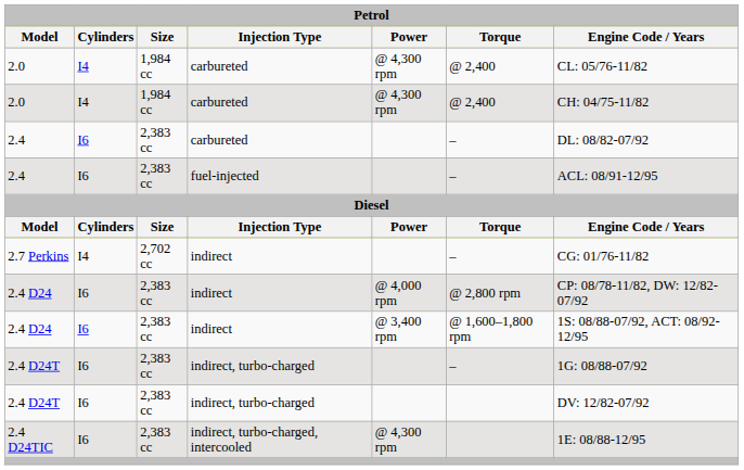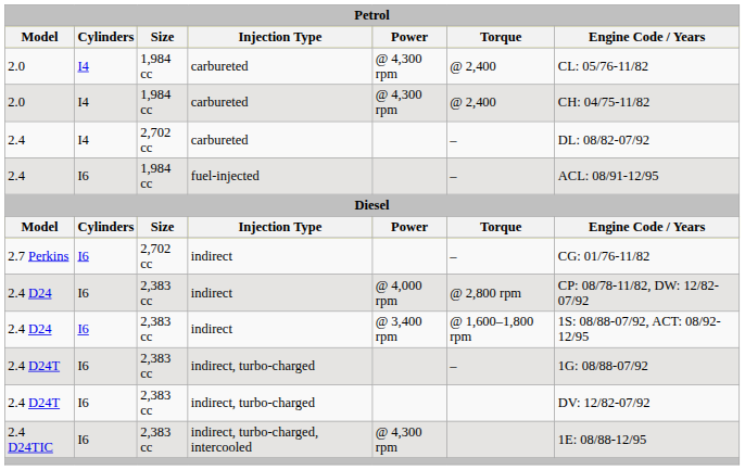 <table class="wikitable">
 <tr style="background:#cccccc;">
 <td colspan="8" align="center" style="background:#C0C0C0;"><strong>Petrol</strong></td>
 </tr>
 <tr style="background:#cccc00;">
 <th>Model</th>
 <th>Cylinders</th>
 <th>Size</th>
 <th>Injection Type</th>
 <th>Power</th>
 <th>Torque</th>
 <th>Engine Code / Years</th>
 </tr>
 <tr>
 <td>2.0</td>
 <td><a href='#'>I4</a></td>
 <td>1,984 cc</td>
 <td>carbureted</td>
 <td> @ 4,300 rpm</td>
 <td> @ 2,400</td>
 <td>CL: 05/76-11/82</td>
 </tr>
 <tr style="background:#e5e4e2;">
 <td>2.0</td>
 <td>I4</td>
 <td>1,984 cc</td>
 <td>carbureted</td>
 <td> @ 4,300 rpm</td>
 <td> @ 2,400</td>
 <td>CH: 04/75-11/82</td>
 </tr>
 <tr>
 <td>2.4</td>
-<td><a href='#'>I6</a></td>
-<td>2,383 cc</td>
+<td>I4</td>
+<td>2,702 cc</td>
 <td>carbureted</td>
 <td></td>
 <td>–</td>
 <td>DL: 08/82-07/92</td>
 </tr>
 <tr style="background:#e5e4e2;">
 <td>2.4</td>
 <td>I6</td>
-<td>2,383 cc</td>
+<td>1,984 cc</td>
 <td>fuel-injected</td>
 <td></td>
 <td>–</td>
 <td>ACL: 08/91-12/95</td>
 </tr>
 <tr>
 <td colspan="8" align="center" style="background:#C0C0C0;"><strong>Diesel</strong></td>
 </tr>
 <tr style="background:#cccc00;">
 <th>Model</th>
 <th>Cylinders</th>
 <th>Size</th>
 <th>Injection Type</th>
 <th>Power</th>
 <th>Torque</th>
 <th>Engine Code / Years</th>
 </tr>
 <tr>
 <td>2.7 <a href='#'>Perkins</a></td>
-<td>I4</td>
+<td><a href='#'>I6</a></td>
 <td>2,702 cc</td>
 <td>indirect</td>
 <td></td>
 <td>–</td>
 <td>CG: 01/76-11/82</td>
 </tr>
 <tr style="background:#e5e4e2;">
 <td>2.4 <a href='#'>D24</a></td>
 <td>I6</td>
 <td>2,383 cc</td>
 <td>indirect</td>
 <td> @ 4,000 rpm</td>
 <td> @ 2,800 rpm</td>
 <td>CP: 08/78-11/82, DW: 12/82-07/92</td>
 </tr>
 <tr>
 <td>2.4 <a href='#'>D24</a></td>
 <td><a href='#'>I6</a></td>
 <td>2,383 cc</td>
 <td>indirect</td>
 <td> @ 3,400 rpm</td>
 <td> @ 1,600–1,800 rpm</td>
 <td>1S: 08/88-07/92, ACT: 08/92-12/95</td>
 </tr>
 <tr style="background:#e5e4e2;">
 <td>2.4 <a href='#'>D24T</a></td>
 <td>I6</td>
 <td>2,383 cc</td>
 <td>indirect, turbo-charged</td>
 <td></td>
 <td>–</td>
 <td>1G: 08/88-07/92</td>
 </tr>
 <tr>
 <td>2.4 <a href='#'>D24T</a></td>
 <td>I6</td>
 <td>2,383 cc</td>
 <td>indirect, turbo-charged</td>
 <td></td>
 <td></td>
 <td>DV: 12/82-07/92</td>
 </tr>
 <tr style="background:#e5e4e2;">
 <td>2.4 <a href='#'>D24TIC</a></td>
 <td>I6</td>
 <td>2,383 cc</td>
 <td>indirect, turbo-charged, intercooled</td>
 <td> @ 4,300 rpm</td>
 <td></td>
 <td>1E: 08/88-12/95</td>
 </tr>
 <tr>
 <td colspan="8" align="center" style="background:#C0C0C0;"></td>
 </tr>
 <tr>
 </tr>
 </table>
